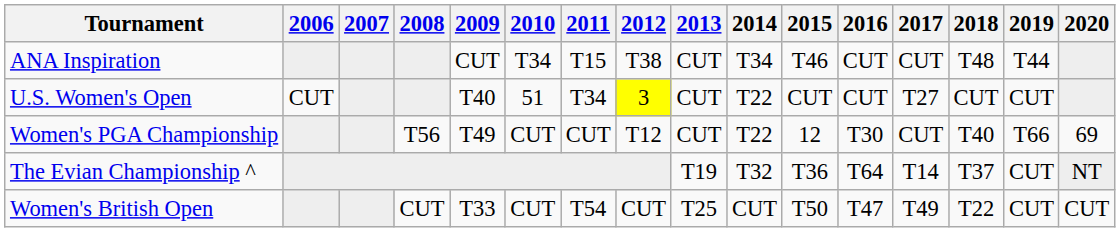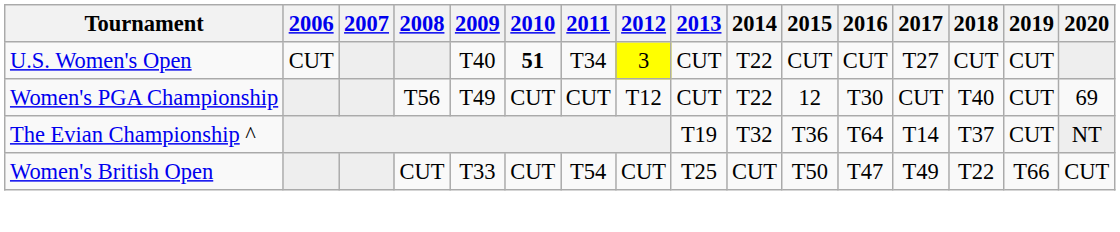 <table class="wikitable" style="font-size:95%;text-align:center;">
 <tr>
 <th>Tournament</th>
 <th><a href='#'>2006</a></th>
 <th><a href='#'>2007</a></th>
 <th><a href='#'>2008</a></th>
 <th><a href='#'>2009</a></th>
 <th><a href='#'>2010</a></th>
 <th><a href='#'>2011</a></th>
 <th><a href='#'>2012</a></th>
 <th><a href='#'>2013</a></th>
 <th>2014</th>
 <th>2015</th>
 <th>2016</th>
 <th>2017</th>
 <th>2018</th>
 <th>2019</th>
 <th>2020</th>
 </tr>
 <tr>
-<td align=left><a href='#'>ANA Inspiration</a></td>
-<td style="background:#eeeeee;"></td>
-<td style="background:#eeeeee;"></td>
-<td style="background:#eeeeee;"></td>
-<td>CUT</td>
-<td>T34</td>
-<td>T15</td>
-<td>T38</td>
-<td>CUT</td>
-<td>T34</td>
-<td>T46</td>
-<td>CUT</td>
-<td>CUT</td>
-<td>T48</td>
-<td>T44</td>
-<td style="background:#eeeeee;"></td>
-</tr>
-<tr>
 <td align=left><a href='#'>U.S. Women's Open</a></td>
 <td>CUT</td>
 <td style="background:#eeeeee;"></td>
 <td style="background:#eeeeee;"></td>
 <td>T40</td>
-<td>51</td>
+<td><strong>51</strong></td>
 <td>T34</td>
 <td style="background:yellow;">3</td>
 <td>CUT</td>
 <td>T22</td>
 <td>CUT</td>
 <td>CUT</td>
 <td>T27</td>
 <td>CUT</td>
 <td>CUT</td>
 <td style="background:#eeeeee;"></td>
 </tr>
 <tr>
 <td align=left><a href='#'>Women's PGA Championship</a></td>
 <td style="background:#eeeeee;"></td>
 <td style="background:#eeeeee;"></td>
 <td>T56</td>
 <td>T49</td>
 <td>CUT</td>
 <td>CUT</td>
 <td>T12</td>
 <td>CUT</td>
 <td>T22</td>
 <td>12</td>
 <td>T30</td>
 <td>CUT</td>
 <td>T40</td>
-<td>T66</td>
+<td>CUT</td>
 <td>69</td>
 </tr>
 <tr>
 <td align=left><a href='#'>The Evian Championship</a> ^</td>
 <td style="background:#eeeeee;" colspan=7></td>
 <td>T19</td>
 <td>T32</td>
 <td>T36</td>
 <td>T64</td>
 <td>T14</td>
 <td>T37</td>
 <td>CUT</td>
 <td style="background:#eeeeee;">NT</td>
 </tr>
 <tr>
 <td align=left><a href='#'>Women's British Open</a></td>
 <td style="background:#eeeeee;"></td>
 <td style="background:#eeeeee;"></td>
 <td>CUT</td>
 <td>T33</td>
 <td>CUT</td>
 <td>T54</td>
 <td>CUT</td>
 <td>T25</td>
 <td>CUT</td>
 <td>T50</td>
 <td>T47</td>
 <td>T49</td>
 <td>T22</td>
-<td>CUT</td>
+<td>T66</td>
 <td>CUT</td>
 </tr>
 </table>
